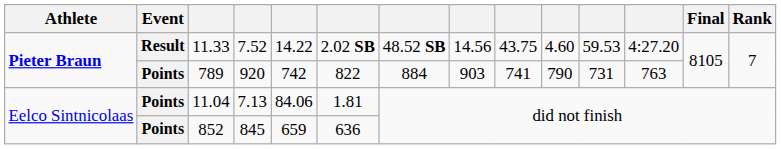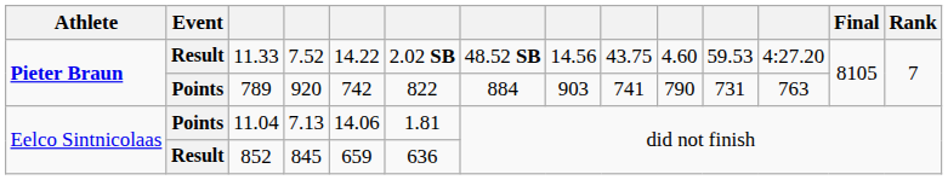 <table class="wikitable" style="font-size:90%">
 <tr>
 <th>Athlete</th>
 <th>Event</th>
 <th></th>
 <th></th>
 <th></th>
 <th></th>
 <th></th>
 <th></th>
 <th></th>
 <th></th>
 <th></th>
 <th></th>
 <th>Final</th>
 <th>Rank</th>
 </tr>
 <tr align=center>
 <td rowspan=2 align=left><strong><a href='#'>Pieter Braun</a></strong></td>
 <th style="font-size:95%">Result</th>
 <td>11.33</td>
 <td>7.52</td>
 <td>14.22</td>
 <td>2.02 <strong>SB</strong></td>
 <td>48.52 <strong>SB</strong></td>
 <td>14.56</td>
 <td>43.75</td>
 <td>4.60</td>
 <td>59.53</td>
 <td>4:27.20</td>
 <td rowspan=2>8105</td>
 <td rowspan=2>7</td>
 </tr>
 <tr align=center>
 <th style="font-size:95%">Points</th>
 <td>789</td>
 <td>920</td>
 <td>742</td>
 <td>822</td>
 <td>884</td>
 <td>903</td>
 <td>741</td>
 <td>790</td>
 <td>731</td>
 <td>763</td>
 </tr>
 <tr align=center>
 <td rowspan=2 align=left><a href='#'>Eelco Sintnicolaas</a></td>
 <th style="font-size:95%">Points</th>
 <td>11.04</td>
 <td>7.13</td>
-<td>84.06</td>
+<td>14.06</td>
 <td>1.81</td>
 <td rowspan=2 colspan=8>did not finish</td>
 </tr>
 <tr align=center>
-<th style="font-size:95%">Points</th>
+<th style="font-size:95%">Result</th>
 <td>852</td>
 <td>845</td>
 <td>659</td>
 <td>636</td>
 </tr>
 </table>
